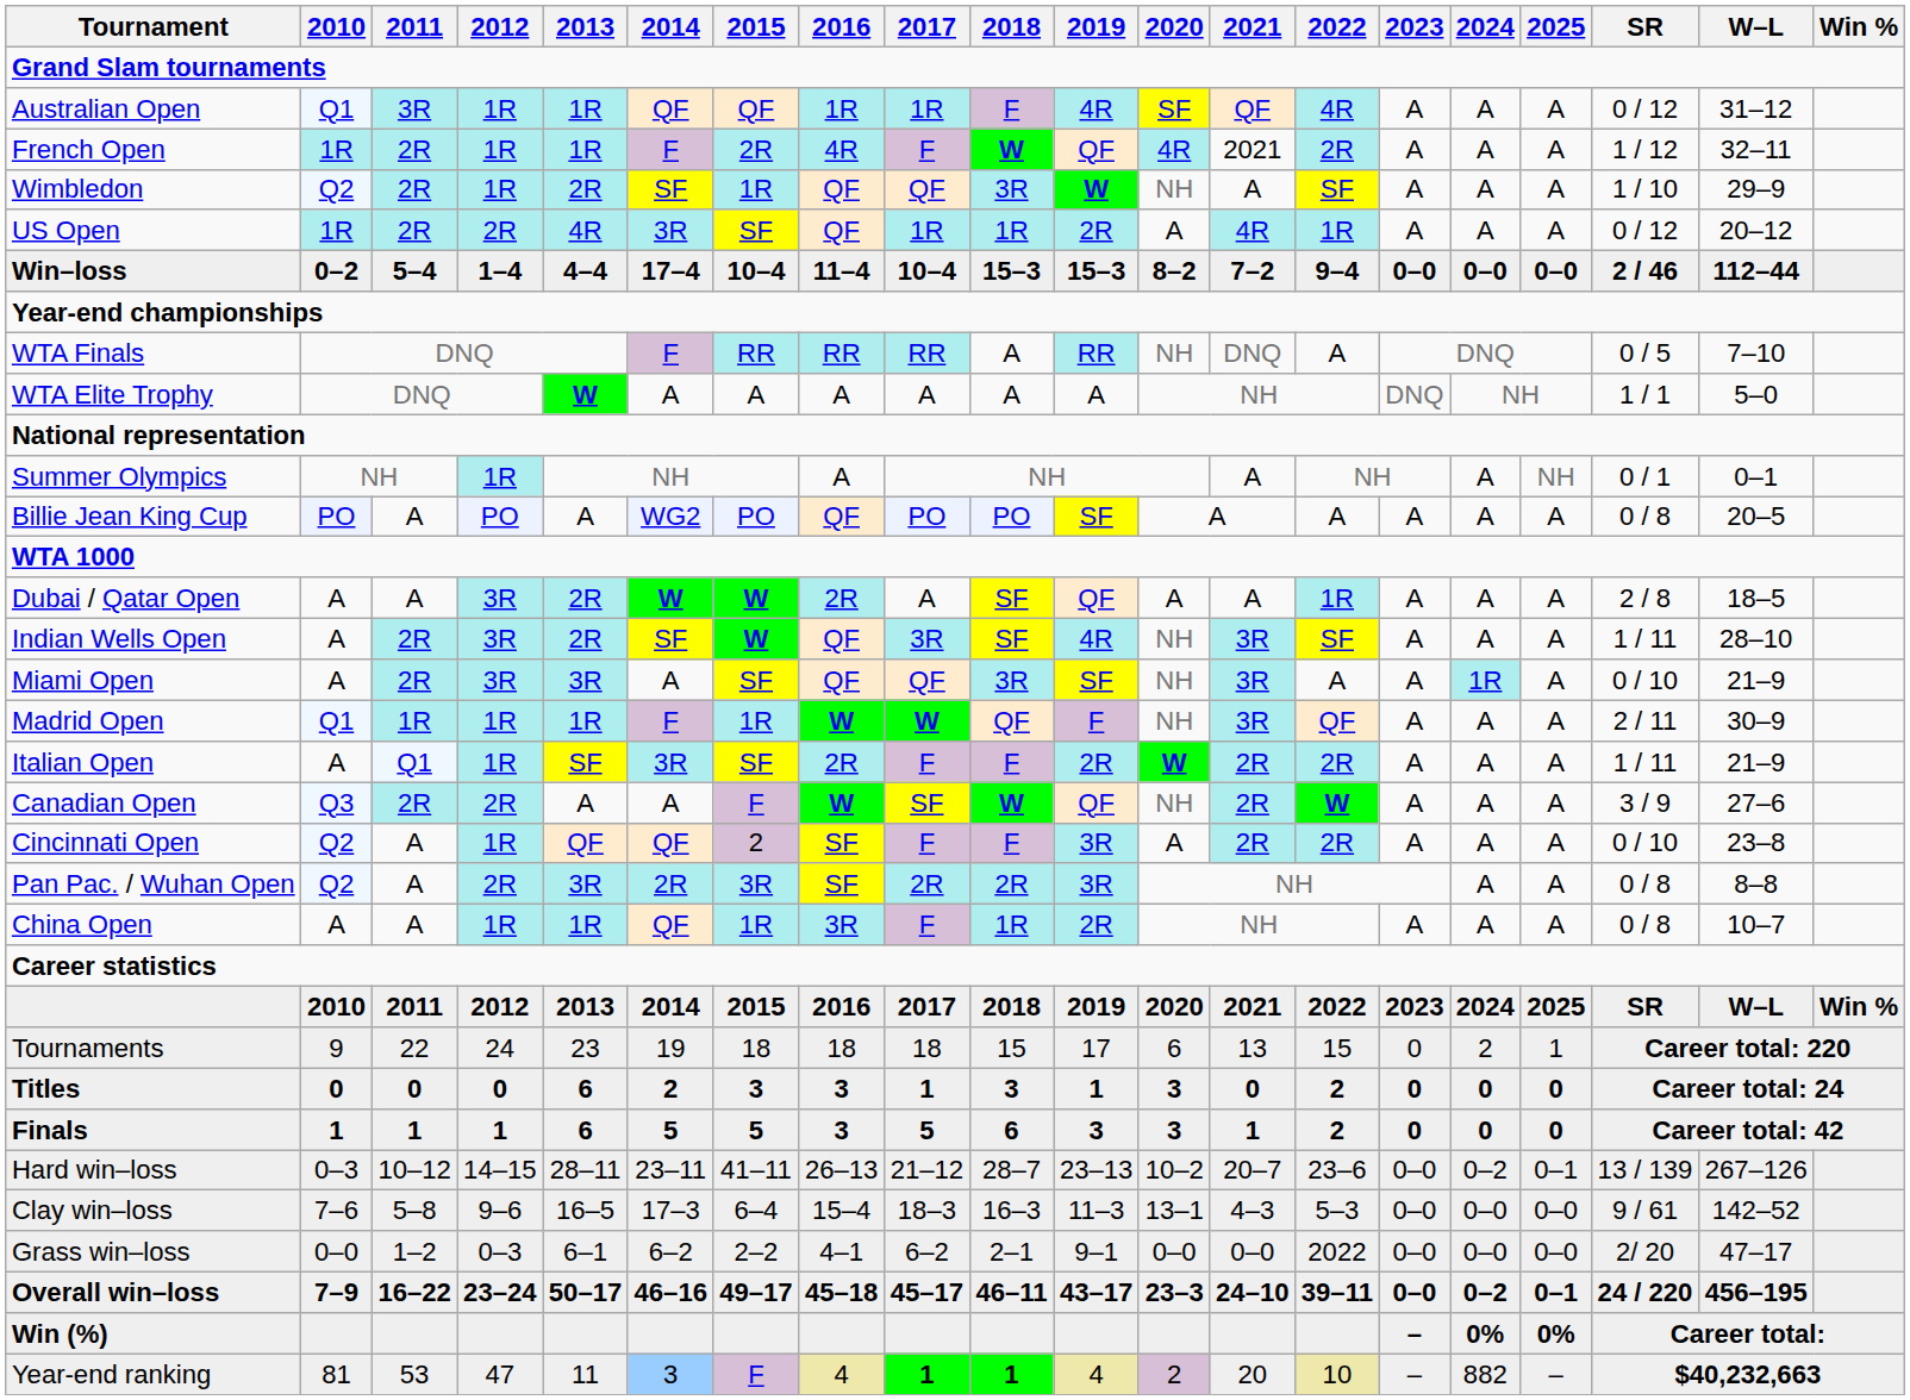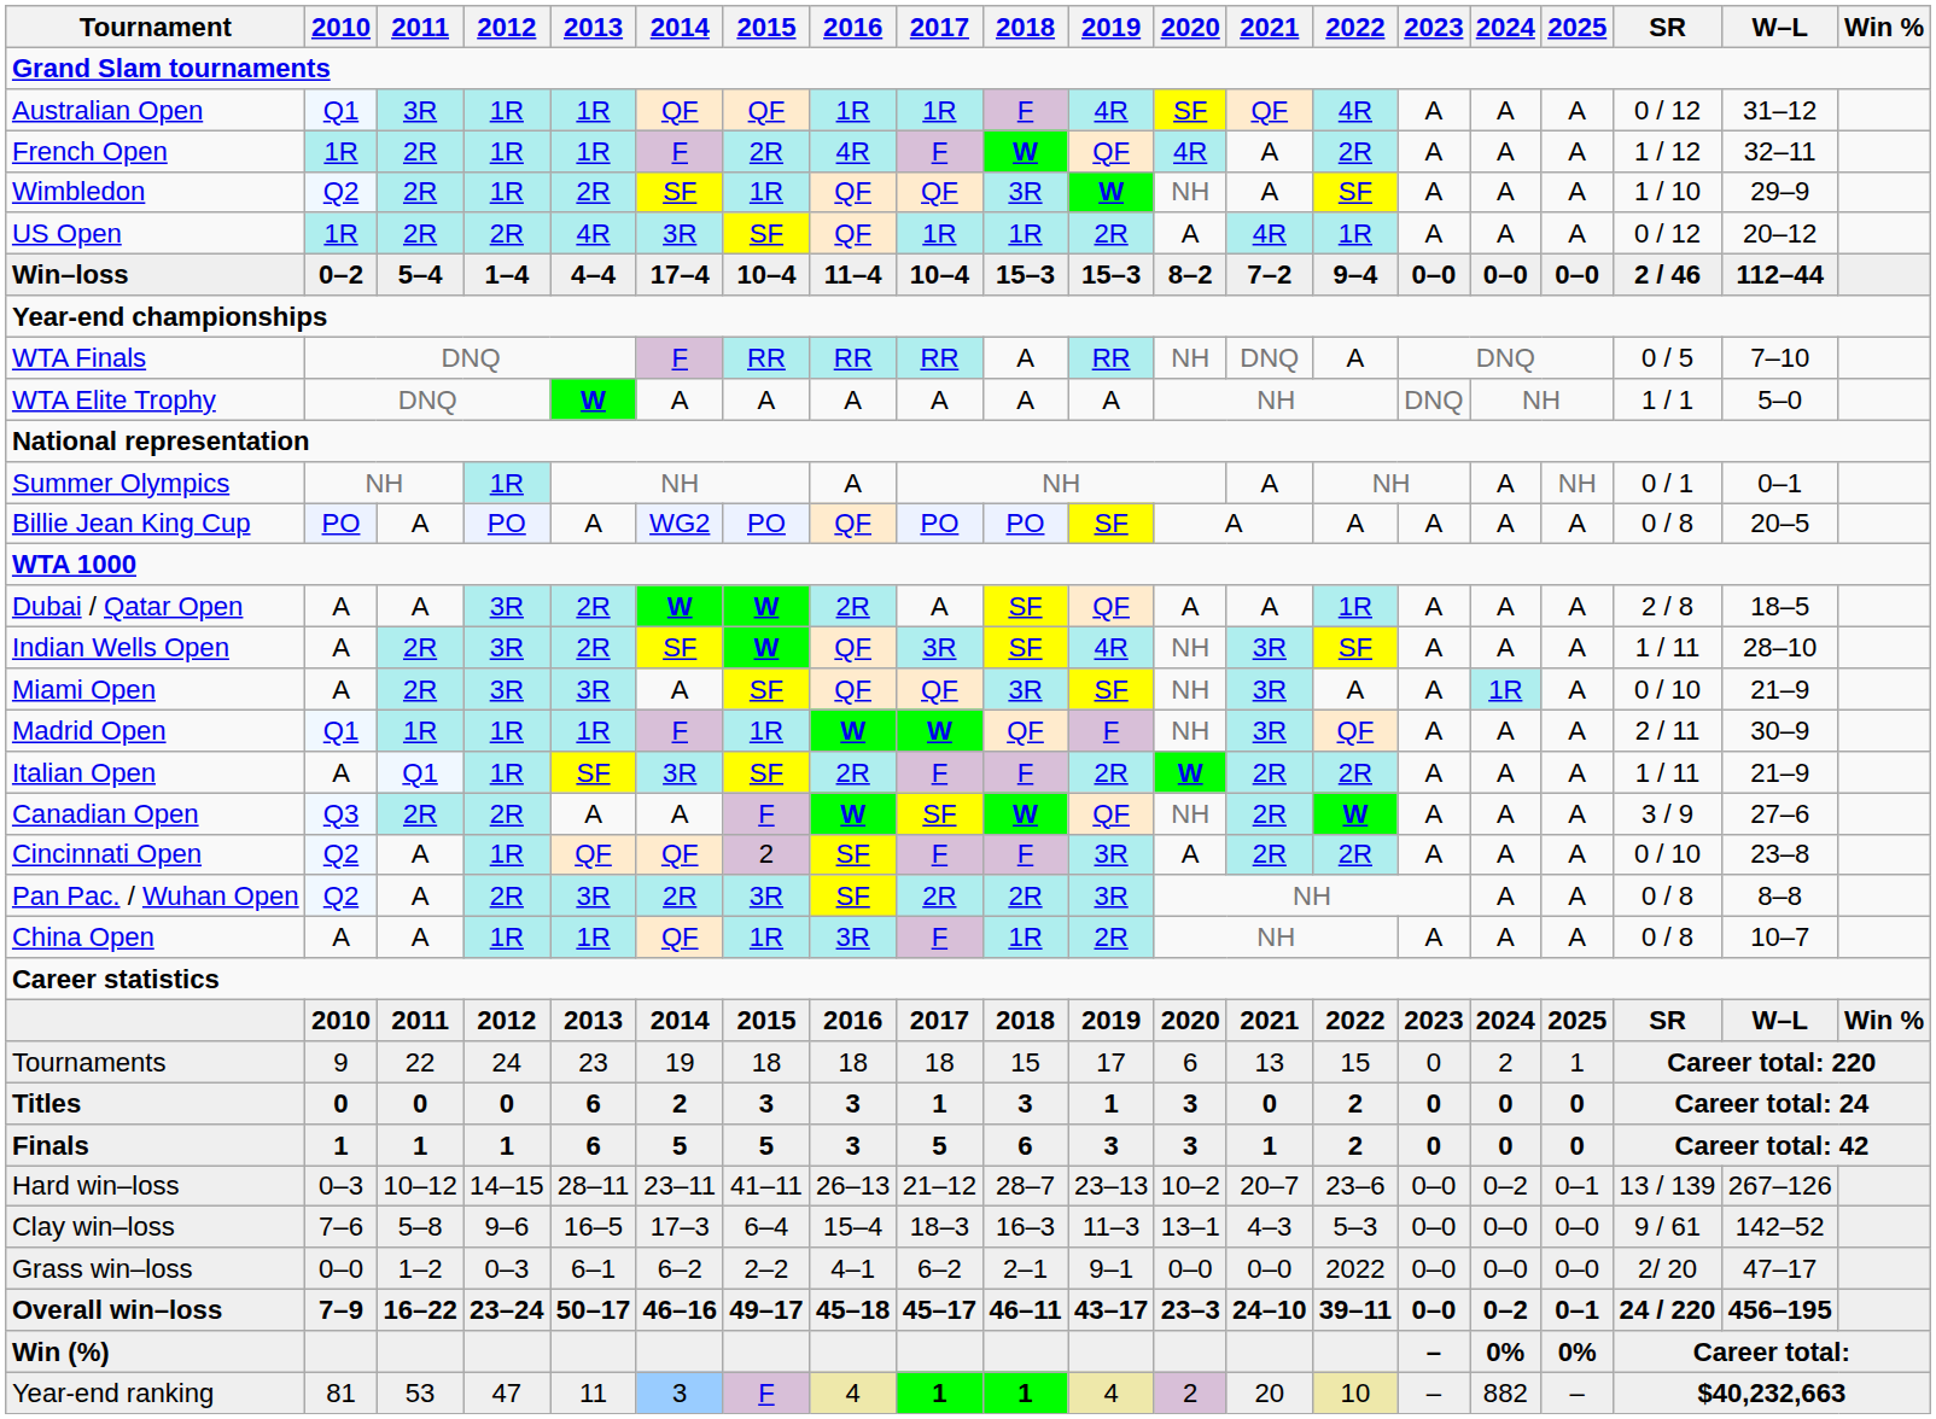 <table class="wikitable nowrap" style=text-align:center;font-size:92%>
 <tr>
 <th>Tournament</th>
 <th><a href='#'>2010</a></th>
 <th><a href='#'>2011</a></th>
 <th><a href='#'>2012</a></th>
 <th><a href='#'>2013</a></th>
 <th><a href='#'>2014</a></th>
 <th><a href='#'>2015</a></th>
 <th><a href='#'>2016</a></th>
 <th><a href='#'>2017</a></th>
 <th><a href='#'>2018</a></th>
 <th><a href='#'>2019</a></th>
 <th><a href='#'>2020</a></th>
 <th><a href='#'>2021</a></th>
 <th><a href='#'>2022</a></th>
 <th><a href='#'>2023</a></th>
 <th><a href='#'>2024</a></th>
 <th><a href='#'>2025</a></th>
 <th>SR</th>
 <th>W–L</th>
 <th>Win %</th>
 </tr>
 <tr>
 <td colspan="20" style="text-align:left"><strong><a href='#'>Grand Slam tournaments</a></strong></td>
 </tr>
 <tr>
 <td align=left><a href='#'>Australian Open</a></td>
 <td bgcolor=f0f8ff><a href='#'>Q1</a></td>
 <td bgcolor=afeeee><a href='#'>3R</a></td>
 <td bgcolor=afeeee><a href='#'>1R</a></td>
 <td bgcolor=afeeee><a href='#'>1R</a></td>
 <td bgcolor=ffebcd><a href='#'>QF</a></td>
 <td bgcolor=ffebcd><a href='#'>QF</a></td>
 <td bgcolor=afeeee><a href='#'>1R</a></td>
 <td bgcolor=afeeee><a href='#'>1R</a></td>
 <td bgcolor=thistle><a href='#'>F</a></td>
 <td bgcolor=afeeee><a href='#'>4R</a></td>
 <td bgcolor=yellow><a href='#'>SF</a></td>
 <td bgcolor=ffebcd><a href='#'>QF</a></td>
 <td bgcolor=afeeee><a href='#'>4R</a></td>
 <td>A</td>
 <td>A</td>
 <td>A</td>
 <td>0 / 12</td>
 <td>31–12</td>
 <td></td>
 </tr>
 <tr>
 <td align=left><a href='#'>French Open</a></td>
 <td bgcolor=afeeee><a href='#'>1R</a></td>
 <td bgcolor=afeeee><a href='#'>2R</a></td>
 <td bgcolor=afeeee><a href='#'>1R</a></td>
 <td bgcolor=afeeee><a href='#'>1R</a></td>
 <td bgcolor=thistle><a href='#'>F</a></td>
 <td bgcolor=afeeee><a href='#'>2R</a></td>
 <td bgcolor=afeeee><a href='#'>4R</a></td>
 <td bgcolor=thistle><a href='#'>F</a></td>
 <td bgcolor=lime><a href='#'><strong>W</strong></a></td>
 <td bgcolor=ffebcd><a href='#'>QF</a></td>
 <td bgcolor=afeeee><a href='#'>4R</a></td>
-<td>2021</td>
+<td>A</td>
 <td bgcolor=afeeee><a href='#'>2R</a></td>
 <td>A</td>
 <td>A</td>
 <td>A</td>
 <td>1 / 12</td>
 <td>32–11</td>
 <td></td>
 </tr>
 <tr>
 <td align=left><a href='#'>Wimbledon</a></td>
 <td bgcolor=f0f8ff><a href='#'>Q2</a></td>
 <td bgcolor=afeeee><a href='#'>2R</a></td>
 <td bgcolor=afeeee><a href='#'>1R</a></td>
 <td bgcolor=afeeee><a href='#'>2R</a></td>
 <td bgcolor=yellow><a href='#'>SF</a></td>
 <td bgcolor=afeeee><a href='#'>1R</a></td>
 <td bgcolor=ffebcd><a href='#'>QF</a></td>
 <td bgcolor=ffebcd><a href='#'>QF</a></td>
 <td bgcolor=afeeee><a href='#'>3R</a></td>
 <td bgcolor=lime><a href='#'><strong>W</strong></a></td>
 <td style=color:#767676>NH</td>
 <td>A</td>
 <td bgcolor=yellow><a href='#'>SF</a></td>
 <td>A</td>
 <td>A</td>
 <td>A</td>
 <td>1 / 10</td>
 <td>29–9</td>
 <td></td>
 </tr>
 <tr>
 <td align=left><a href='#'>US Open</a></td>
 <td bgcolor=afeeee><a href='#'>1R</a></td>
 <td bgcolor=afeeee><a href='#'>2R</a></td>
 <td bgcolor=afeeee><a href='#'>2R</a></td>
 <td bgcolor=afeeee><a href='#'>4R</a></td>
 <td bgcolor=afeeee><a href='#'>3R</a></td>
 <td bgcolor=yellow><a href='#'>SF</a></td>
 <td bgcolor=ffebcd><a href='#'>QF</a></td>
 <td bgcolor=afeeee><a href='#'>1R</a></td>
 <td bgcolor=afeeee><a href='#'>1R</a></td>
 <td bgcolor=afeeee><a href='#'>2R</a></td>
 <td>A</td>
 <td bgcolor=afeeee><a href='#'>4R</a></td>
 <td bgcolor=afeeee><a href='#'>1R</a></td>
 <td>A</td>
 <td>A</td>
 <td>A</td>
 <td>0 / 12</td>
 <td>20–12</td>
 <td></td>
 </tr>
 <tr style=font-weight:bold;background:#efefef>
 <td style=text-align:left>Win–loss</td>
 <td>0–2</td>
 <td>5–4</td>
 <td>1–4</td>
 <td>4–4</td>
 <td>17–4</td>
 <td>10–4</td>
 <td>11–4</td>
 <td>10–4</td>
 <td>15–3</td>
 <td>15–3</td>
 <td>8–2</td>
 <td>7–2</td>
 <td>9–4</td>
 <td>0–0</td>
 <td>0–0</td>
 <td>0–0</td>
 <td>2 / 46</td>
 <td>112–44</td>
 <td></td>
 </tr>
 <tr>
 <td colspan="20" style="text-align:left"><strong>Year-end championships</strong></td>
 </tr>
 <tr>
 <td align=left><a href='#'>WTA Finals</a></td>
 <td colspan=4 style=color:#767676>DNQ</td>
 <td bgcolor=thistle><a href='#'>F</a></td>
 <td bgcolor=afeeee><a href='#'>RR</a></td>
 <td bgcolor=afeeee><a href='#'>RR</a></td>
 <td bgcolor=afeeee><a href='#'>RR</a></td>
 <td>A</td>
 <td bgcolor=afeeee><a href='#'>RR</a></td>
 <td style=color:#767676>NH</td>
 <td style=color:#767676>DNQ</td>
 <td>A</td>
 <td colspan=3 style=color:#767676>DNQ</td>
 <td>0 / 5</td>
 <td>7–10</td>
 <td></td>
 </tr>
 <tr>
 <td align=left><a href='#'>WTA Elite Trophy</a></td>
 <td colspan=3 style=color:#767676>DNQ</td>
 <td bgcolor=lime><strong><a href='#'>W</a></strong></td>
 <td>A</td>
 <td>A</td>
 <td>A</td>
 <td>A</td>
 <td>A</td>
 <td>A</td>
 <td colspan="3" style="color:#767676">NH</td>
 <td style=color:#767676>DNQ</td>
 <td colspan="2" style="color:#767676">NH</td>
 <td>1 / 1</td>
 <td>5–0</td>
 <td></td>
 </tr>
 <tr>
 <td colspan="20" style="text-align:left"><strong>National representation</strong></td>
 </tr>
 <tr>
 <td align=left><a href='#'>Summer Olympics</a></td>
 <td colspan=2 style=color:#767676>NH</td>
 <td style=background:#afeeee><a href='#'>1R</a></td>
 <td colspan=3 style=color:#767676>NH</td>
 <td>A</td>
 <td colspan=4 style=color:#767676>NH</td>
 <td>A</td>
 <td colspan=2 style=color:#767676>NH</td>
 <td>A</td>
 <td style=color:#767676>NH</td>
 <td>0 / 1</td>
 <td>0–1</td>
 <td></td>
 </tr>
 <tr>
 <td style=text-align:left><a href='#'>Billie Jean King Cup</a></td>
 <td bgcolor=ecf2ff><a href='#'>PO</a></td>
 <td>A</td>
 <td bgcolor=ecf2ff><a href='#'>PO</a></td>
 <td>A</td>
 <td bgcolor=ecf2ff><a href='#'>WG2</a></td>
 <td bgcolor=ecf2ff><a href='#'>PO</a></td>
 <td bgcolor=ffebcd><a href='#'>QF</a></td>
 <td bgcolor=ecf2ff><a href='#'>PO</a></td>
 <td bgcolor=ecf2ff><a href='#'>PO</a></td>
 <td bgcolor=yellow><a href='#'>SF</a></td>
 <td colspan="2">A</td>
 <td>A</td>
 <td>A</td>
 <td>A</td>
 <td>A</td>
 <td>0 / 8</td>
 <td>20–5</td>
 <td></td>
 </tr>
 <tr>
 <td colspan="20" style="text-align:left"><strong><a href='#'>WTA 1000</a></strong></td>
 </tr>
 <tr>
 <td align="left"><a href='#'>Dubai</a> / <a href='#'>Qatar Open</a></td>
 <td>A</td>
 <td>A</td>
 <td bgcolor=afeeee><a href='#'>3R</a></td>
 <td bgcolor=afeeee><a href='#'>2R</a></td>
 <td bgcolor=lime><a href='#'><strong>W</strong></a></td>
 <td bgcolor=lime><a href='#'><strong>W</strong></a></td>
 <td bgcolor=afeeee><a href='#'>2R</a></td>
 <td>A</td>
 <td bgcolor=yellow><a href='#'>SF</a></td>
 <td bgcolor=ffebcd><a href='#'>QF</a></td>
 <td>A</td>
 <td>A</td>
 <td bgcolor=afeeee><a href='#'>1R</a></td>
 <td>A</td>
 <td>A</td>
 <td>A</td>
 <td>2 / 8</td>
 <td>18–5</td>
 <td></td>
 </tr>
 <tr>
 <td align=left><a href='#'>Indian Wells Open</a></td>
 <td>A</td>
 <td bgcolor=afeeee><a href='#'>2R</a></td>
 <td bgcolor=afeeee><a href='#'>3R</a></td>
 <td bgcolor=afeeee><a href='#'>2R</a></td>
 <td bgcolor=yellow><a href='#'>SF</a></td>
 <td bgcolor=lime><a href='#'><strong>W</strong></a></td>
 <td bgcolor=ffebcd><a href='#'>QF</a></td>
 <td bgcolor=afeeee><a href='#'>3R</a></td>
 <td bgcolor=yellow><a href='#'>SF</a></td>
 <td bgcolor=afeeee><a href='#'>4R</a></td>
 <td style="color:#767676">NH</td>
 <td bgcolor=afeeee><a href='#'>3R</a></td>
 <td bgcolor=yellow><a href='#'>SF</a></td>
 <td>A</td>
 <td>A</td>
 <td>A</td>
 <td>1 / 11</td>
 <td>28–10</td>
 <td></td>
 </tr>
 <tr>
 <td align=left><a href='#'>Miami Open</a></td>
 <td>A</td>
 <td bgcolor=afeeee><a href='#'>2R</a></td>
 <td bgcolor=afeeee><a href='#'>3R</a></td>
 <td bgcolor=afeeee><a href='#'>3R</a></td>
 <td>A</td>
 <td bgcolor=yellow><a href='#'>SF</a></td>
 <td bgcolor=ffebcd><a href='#'>QF</a></td>
 <td bgcolor=ffebcd><a href='#'>QF</a></td>
 <td bgcolor=afeeee><a href='#'>3R</a></td>
 <td bgcolor=yellow><a href='#'>SF</a></td>
 <td style=color:#767676>NH</td>
 <td bgcolor=afeeee><a href='#'>3R</a></td>
 <td>A</td>
 <td>A</td>
 <td bgcolor=afeeee><a href='#'>1R</a></td>
 <td>A</td>
 <td>0 / 10</td>
 <td>21–9</td>
 <td></td>
 </tr>
 <tr>
 <td align=left><a href='#'>Madrid Open</a></td>
 <td bgcolor=f0f8ff><a href='#'>Q1</a></td>
 <td bgcolor=afeeee><a href='#'>1R</a></td>
 <td bgcolor=afeeee><a href='#'>1R</a></td>
 <td bgcolor=afeeee><a href='#'>1R</a></td>
 <td bgcolor=thistle><a href='#'>F</a></td>
 <td bgcolor=afeeee><a href='#'>1R</a></td>
 <td bgcolor=lime><a href='#'><strong>W</strong></a></td>
 <td bgcolor=lime><a href='#'><strong>W</strong></a></td>
 <td bgcolor=ffebcd><a href='#'>QF</a></td>
 <td bgcolor=thistle><a href='#'>F</a></td>
 <td style=color:#767676>NH</td>
 <td bgcolor=afeeee><a href='#'>3R</a></td>
 <td bgcolor=ffebcd><a href='#'>QF</a></td>
 <td>A</td>
 <td>A</td>
 <td>A</td>
 <td>2 / 11</td>
 <td>30–9</td>
 <td></td>
 </tr>
 <tr>
 <td align="left"><a href='#'>Italian Open</a></td>
 <td>A</td>
 <td bgcolor=f0f8ff><a href='#'>Q1</a></td>
 <td bgcolor=afeeee><a href='#'>1R</a></td>
 <td bgcolor=yellow><a href='#'>SF</a></td>
 <td bgcolor=afeeee><a href='#'>3R</a></td>
 <td bgcolor=yellow><a href='#'>SF</a></td>
 <td bgcolor=afeeee><a href='#'>2R</a></td>
 <td bgcolor=thistle><a href='#'>F</a></td>
 <td bgcolor=thistle><a href='#'>F</a></td>
 <td bgcolor=afeeee><a href='#'>2R</a></td>
 <td bgcolor=lime><a href='#'><strong>W</strong></a></td>
 <td bgcolor=afeeee><a href='#'>2R</a></td>
 <td bgcolor=afeeee><a href='#'>2R</a></td>
 <td>A</td>
 <td>A</td>
 <td>A</td>
 <td>1 / 11</td>
 <td>21–9</td>
 <td></td>
 </tr>
 <tr>
 <td align="left"><a href='#'>Canadian Open</a></td>
 <td bgcolor=f0f8ff><a href='#'>Q3</a></td>
 <td bgcolor=afeeee><a href='#'>2R</a></td>
 <td bgcolor=afeeee><a href='#'>2R</a></td>
 <td>A</td>
 <td>A</td>
 <td bgcolor=thistle><a href='#'>F</a></td>
 <td bgcolor=lime><a href='#'><strong>W</strong></a></td>
 <td bgcolor=yellow><a href='#'>SF</a></td>
 <td bgcolor=lime><a href='#'><strong>W</strong></a></td>
 <td bgcolor=ffebcd><a href='#'>QF</a></td>
 <td style="color:#767676">NH</td>
 <td bgcolor=afeeee><a href='#'>2R</a></td>
 <td bgcolor=lime><a href='#'><strong>W</strong></a></td>
 <td>A</td>
 <td>A</td>
 <td>A</td>
 <td>3 / 9</td>
 <td>27–6</td>
 <td></td>
 </tr>
 <tr>
 <td align="left"><a href='#'>Cincinnati Open</a></td>
 <td bgcolor=f0f8ff><a href='#'>Q2</a></td>
 <td>A</td>
 <td bgcolor=afeeee><a href='#'>1R</a></td>
 <td bgcolor=ffebcd><a href='#'>QF</a></td>
 <td bgcolor=ffebcd><a href='#'>QF</a></td>
 <td bgcolor=thistle>2</td>
 <td bgcolor=yellow><a href='#'>SF</a></td>
 <td bgcolor=thistle><a href='#'>F</a></td>
 <td bgcolor=thistle><a href='#'>F</a></td>
 <td bgcolor=afeeee><a href='#'>3R</a></td>
 <td>A</td>
 <td bgcolor=afeeee><a href='#'>2R</a></td>
 <td bgcolor=afeeee><a href='#'>2R</a></td>
 <td>A</td>
 <td>A</td>
 <td>A</td>
 <td>0 / 10</td>
 <td>23–8</td>
 <td></td>
 </tr>
 <tr>
 <td align="left"><a href='#'>Pan Pac.</a> / <a href='#'>Wuhan Open</a></td>
 <td bgcolor=f0f8ff><a href='#'>Q2</a></td>
 <td>A</td>
 <td bgcolor=afeeee><a href='#'>2R</a></td>
 <td bgcolor=afeeee><a href='#'>3R</a></td>
 <td bgcolor=afeeee><a href='#'>2R</a></td>
 <td bgcolor=afeeee><a href='#'>3R</a></td>
 <td bgcolor=yellow><a href='#'>SF</a></td>
 <td bgcolor=afeeee><a href='#'>2R</a></td>
 <td bgcolor=afeeee><a href='#'>2R</a></td>
 <td bgcolor=afeeee><a href='#'>3R</a></td>
 <td colspan="4" style="color:#767676">NH</td>
 <td>A</td>
 <td>A</td>
 <td>0 / 8</td>
 <td>8–8</td>
 <td></td>
 </tr>
 <tr>
 <td align=left><a href='#'>China Open</a></td>
 <td>A</td>
 <td>A</td>
 <td bgcolor=afeeee><a href='#'>1R</a></td>
 <td bgcolor=afeeee><a href='#'>1R</a></td>
 <td bgcolor=ffebcd><a href='#'>QF</a></td>
 <td bgcolor=afeeee><a href='#'>1R</a></td>
 <td bgcolor=afeeee><a href='#'>3R</a></td>
 <td bgcolor=thistle><a href='#'>F</a></td>
 <td bgcolor=afeeee><a href='#'>1R</a></td>
 <td bgcolor=afeeee><a href='#'>2R</a></td>
 <td colspan="3" style="color:#767676">NH</td>
 <td>A</td>
 <td>A</td>
 <td>A</td>
 <td>0 / 8</td>
 <td>10–7</td>
 <td></td>
 </tr>
 <tr>
 <td colspan="20" style="text-align:left"><strong>Career statistics</strong></td>
 </tr>
 <tr style=font-weight:bold;background:#efefef>
 <td></td>
 <td>2010</td>
 <td>2011</td>
 <td>2012</td>
 <td>2013</td>
 <td>2014</td>
 <td>2015</td>
 <td>2016</td>
 <td>2017</td>
 <td>2018</td>
 <td>2019</td>
 <td>2020</td>
 <td>2021</td>
 <td>2022</td>
 <td>2023</td>
 <td>2024</td>
 <td>2025</td>
 <td>SR</td>
 <td>W–L</td>
 <td>Win %</td>
 </tr>
 <tr bgcolor=efefef>
 <td align=left>Tournaments</td>
 <td>9</td>
 <td>22</td>
 <td>24</td>
 <td>23</td>
 <td>19</td>
 <td>18</td>
 <td>18</td>
 <td>18</td>
 <td>15</td>
 <td>17</td>
 <td>6</td>
 <td>13</td>
 <td>15</td>
 <td>0</td>
 <td>2</td>
 <td>1</td>
 <td colspan=3><strong>Career total: 220</strong></td>
 </tr>
 <tr style=font-weight:bold;background:#efefef>
 <td style=text-align:left>Titles</td>
 <td>0</td>
 <td>0</td>
 <td>0</td>
 <td>6</td>
 <td>2</td>
 <td>3</td>
 <td>3</td>
 <td>1</td>
 <td>3</td>
 <td>1</td>
 <td>3</td>
 <td>0</td>
 <td>2</td>
 <td>0</td>
 <td>0</td>
 <td>0</td>
 <td colspan=3>Career total: 24</td>
 </tr>
 <tr style=font-weight:bold;background:#efefef>
 <td style=text-align:left>Finals</td>
 <td>1</td>
 <td>1</td>
 <td>1</td>
 <td>6</td>
 <td>5</td>
 <td>5</td>
 <td>3</td>
 <td>5</td>
 <td>6</td>
 <td>3</td>
 <td>3</td>
 <td>1</td>
 <td>2</td>
 <td>0</td>
 <td>0</td>
 <td>0</td>
 <td colspan=3>Career total: 42</td>
 </tr>
 <tr style=background:#efefef>
 <td align=left>Hard win–loss</td>
 <td>0–3</td>
 <td>10–12</td>
 <td>14–15</td>
 <td>28–11</td>
 <td>23–11</td>
 <td>41–11</td>
 <td>26–13</td>
 <td>21–12</td>
 <td>28–7</td>
 <td>23–13</td>
 <td>10–2</td>
 <td>20–7</td>
 <td>23–6</td>
 <td>0–0</td>
 <td>0–2</td>
 <td>0–1</td>
 <td>13 / 139</td>
 <td>267–126</td>
 <td></td>
 </tr>
 <tr style=background:#efefef>
 <td align=left>Clay win–loss</td>
 <td>7–6</td>
 <td>5–8</td>
 <td>9–6</td>
 <td>16–5</td>
 <td>17–3</td>
 <td>6–4</td>
 <td>15–4</td>
 <td>18–3</td>
 <td>16–3</td>
 <td>11–3</td>
 <td>13–1</td>
 <td>4–3</td>
 <td>5–3</td>
 <td>0–0</td>
 <td>0–0</td>
 <td>0–0</td>
 <td>9 / 61</td>
 <td>142–52</td>
 <td></td>
 </tr>
 <tr style=background:#efefef>
 <td align=left>Grass win–loss</td>
 <td>0–0</td>
 <td>1–2</td>
 <td>0–3</td>
 <td>6–1</td>
 <td>6–2</td>
 <td>2–2</td>
 <td>4–1</td>
 <td>6–2</td>
 <td>2–1</td>
 <td>9–1</td>
 <td>0–0</td>
 <td>0–0</td>
 <td>2022</td>
 <td>0–0</td>
 <td>0–0</td>
 <td>0–0</td>
 <td>2/ 20</td>
 <td>47–17</td>
 <td></td>
 </tr>
 <tr style=font-weight:bold;background:#efefef>
 <td style=text-align:left>Overall win–loss</td>
 <td>7–9</td>
 <td>16–22</td>
 <td>23–24</td>
 <td>50–17</td>
 <td>46–16</td>
 <td>49–17</td>
 <td>45–18</td>
 <td>45–17</td>
 <td>46–11</td>
 <td>43–17</td>
 <td>23–3</td>
 <td>24–10</td>
 <td>39–11</td>
 <td>0–0</td>
 <td>0–2</td>
 <td>0–1</td>
 <td>24 / 220</td>
 <td>456–195</td>
 <td></td>
 </tr>
 <tr style=font-weight:bold;background:#efefef>
 <td style=text-align:left>Win (%)</td>
 <td></td>
 <td></td>
 <td></td>
 <td></td>
 <td></td>
 <td></td>
 <td></td>
 <td></td>
 <td></td>
 <td></td>
 <td></td>
 <td></td>
 <td></td>
 <td>–</td>
 <td>0%</td>
 <td>0%</td>
 <td colspan=3>Career total: </td>
 </tr>
 <tr bgcolor=efefef>
 <td align=left>Year-end ranking</td>
 <td>81</td>
 <td>53</td>
 <td>47</td>
 <td>11</td>
 <td bgcolor=99ccff>3</td>
 <td bgcolor=thistle><a href='#'>F</a></td>
 <td bgcolor=eee8aa>4</td>
 <td bgcolor=lime><strong>1</strong></td>
 <td bgcolor=lime><strong>1</strong></td>
 <td bgcolor=eee8aa>4</td>
 <td bgcolor=thistle>2</td>
 <td>20</td>
 <td bgcolor=eee8aa>10</td>
 <td>–</td>
 <td>882</td>
 <td>–</td>
 <td colspan=3><strong>$40,232,663</strong></td>
 </tr>
 </table>
